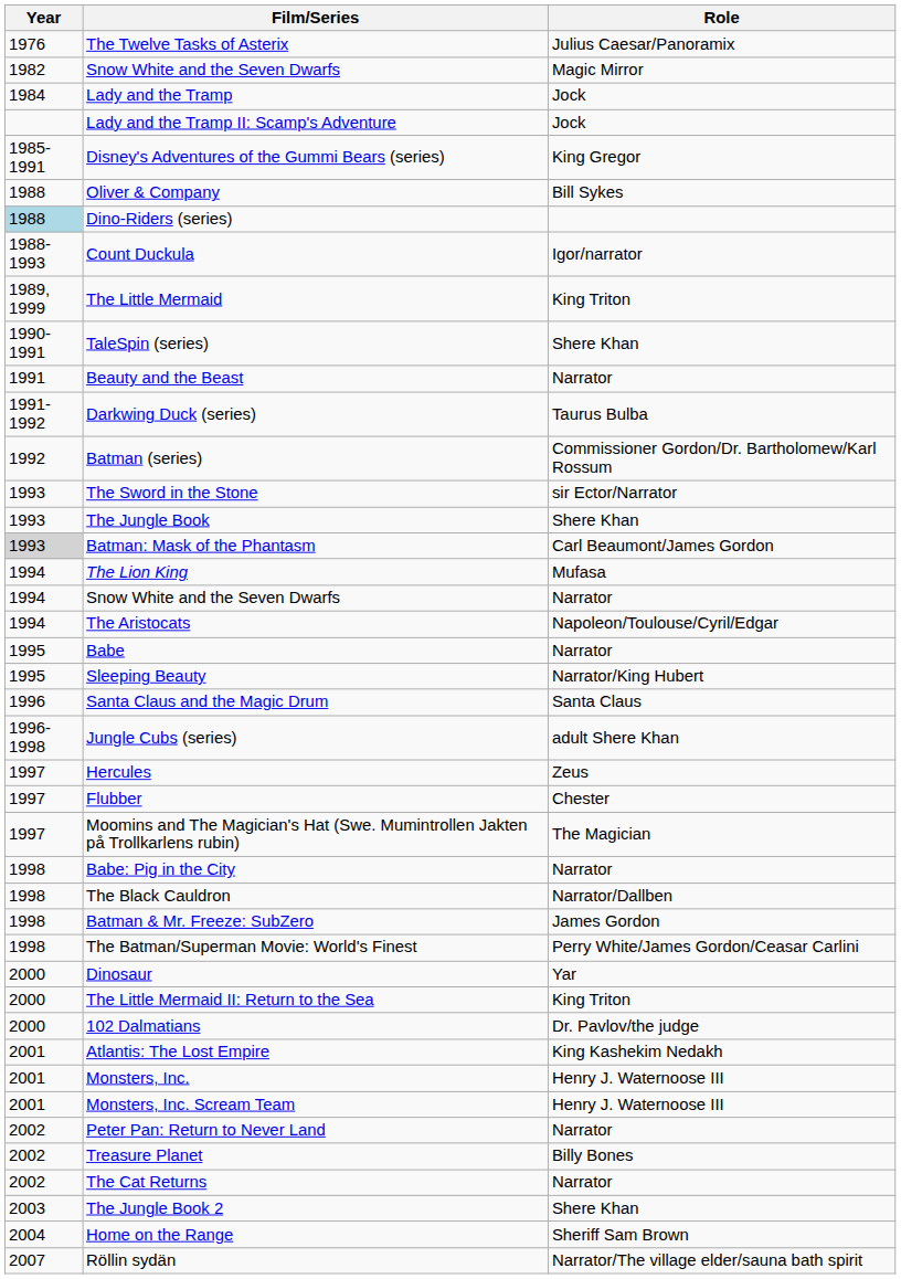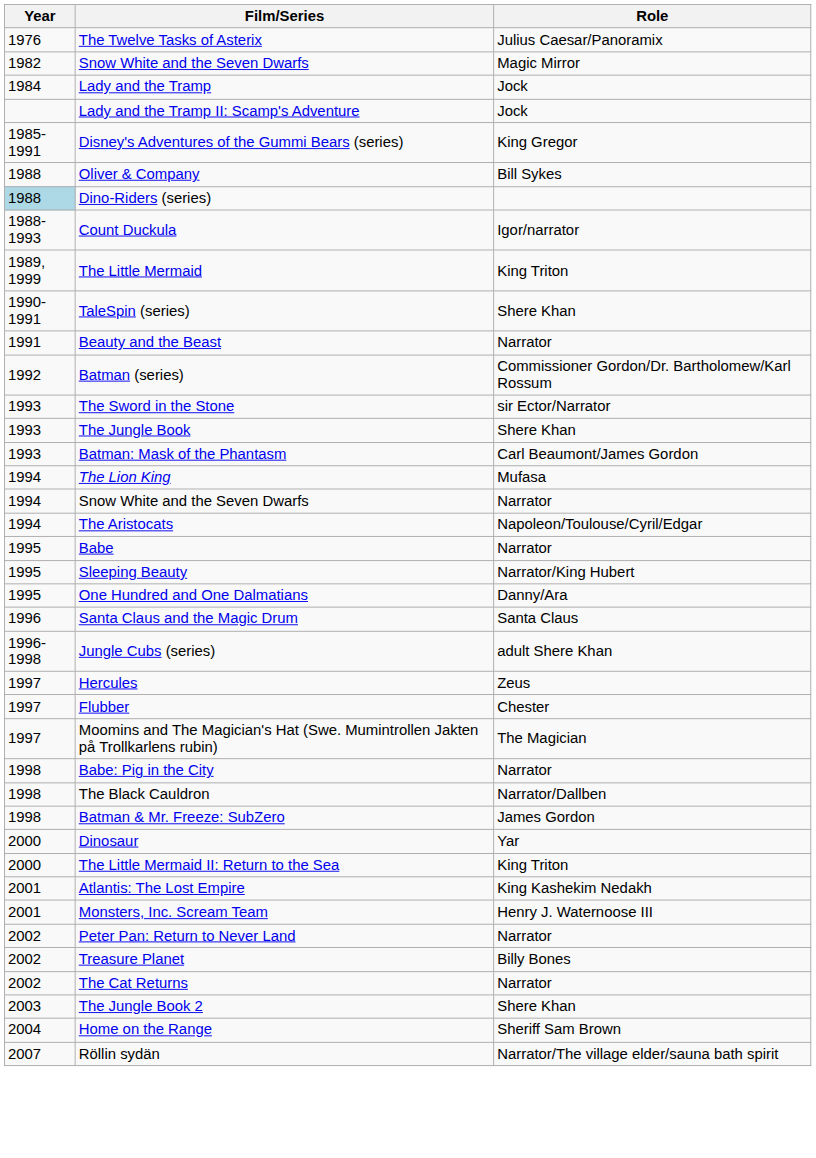 <table class="wikitable">
 <tr>
 <th>Year</th>
 <th>Film/Series</th>
 <th>Role</th>
 </tr>
 <tr>
 <td>1976</td>
 <td><a href='#'>The Twelve Tasks of Asterix</a></td>
 <td>Julius Caesar/Panoramix</td>
 </tr>
 <tr>
 <td>1982</td>
 <td><a href='#'>Snow White and the Seven Dwarfs</a></td>
 <td>Magic Mirror</td>
 </tr>
 <tr>
 <td>1984</td>
 <td><a href='#'>Lady and the Tramp</a></td>
 <td>Jock</td>
 </tr>
 <tr>
 <td></td>
 <td><a href='#'>Lady and the Tramp II: Scamp's Adventure</a></td>
 <td>Jock</td>
 </tr>
 <tr>
 <td>1985-1991</td>
 <td><a href='#'>Disney's Adventures of the Gummi Bears</a> (series)</td>
 <td>King Gregor</td>
 </tr>
 <tr>
 <td>1988</td>
 <td><a href='#'>Oliver & Company</a></td>
 <td>Bill Sykes</td>
 </tr>
 <tr>
 <td style="background: lightblue;">1988</td>
 <td><a href='#'>Dino-Riders</a> (series)</td>
 <td></td>
 </tr>
 <tr>
 <td>1988-1993</td>
 <td><a href='#'>Count Duckula</a></td>
 <td>Igor/narrator</td>
 </tr>
 <tr>
 <td>1989, 1999</td>
 <td><a href='#'>The Little Mermaid</a></td>
 <td>King Triton</td>
 </tr>
 <tr>
 <td>1990-1991</td>
 <td><a href='#'>TaleSpin</a> (series)</td>
 <td>Shere Khan</td>
 </tr>
 <tr>
 <td>1991</td>
 <td><a href='#'>Beauty and the Beast</a></td>
 <td>Narrator</td>
 </tr>
 <tr>
-<td>1991-1992</td>
-<td><a href='#'>Darkwing Duck</a> (series)</td>
-<td>Taurus Bulba</td>
-</tr>
-<tr>
 <td>1992</td>
 <td><a href='#'>Batman</a> (series)</td>
 <td>Commissioner Gordon/Dr. Bartholomew/Karl Rossum</td>
 </tr>
 <tr>
 <td>1993</td>
 <td><a href='#'>The Sword in the Stone</a></td>
 <td>sir Ector/Narrator</td>
 </tr>
 <tr>
 <td>1993</td>
 <td><a href='#'>The Jungle Book</a></td>
 <td>Shere Khan</td>
 </tr>
 <tr>
-<td style="background: lightgrey;">1993</td>
+<td>1993</td>
 <td><a href='#'>Batman: Mask of the Phantasm</a></td>
 <td>Carl Beaumont/James Gordon</td>
 </tr>
 <tr>
 <td>1994</td>
 <td><em><a href='#'>The Lion King</a></em></td>
 <td>Mufasa</td>
 </tr>
 <tr>
 <td>1994</td>
 <td>Snow White and the Seven Dwarfs</td>
 <td>Narrator</td>
 </tr>
 <tr>
 <td>1994</td>
 <td><a href='#'>The Aristocats</a></td>
 <td>Napoleon/Toulouse/Cyril/Edgar</td>
 </tr>
 <tr>
 <td>1995</td>
 <td><a href='#'>Babe</a></td>
 <td>Narrator</td>
 </tr>
 <tr>
 <td>1995</td>
 <td><a href='#'>Sleeping Beauty</a></td>
 <td>Narrator/King Hubert</td>
+</tr>
+<tr>
+<td>1995</td>
+<td><a href='#'>One Hundred and One Dalmatians</a></td>
+<td>Danny/Ara</td>
 </tr>
 <tr>
 <td>1996</td>
 <td><a href='#'>Santa Claus and the Magic Drum</a></td>
 <td>Santa Claus</td>
 </tr>
 <tr>
 <td>1996-1998</td>
 <td><a href='#'>Jungle Cubs</a> (series)</td>
 <td>adult Shere Khan</td>
 </tr>
 <tr>
 <td>1997</td>
 <td><a href='#'>Hercules</a></td>
 <td>Zeus</td>
 </tr>
 <tr>
 <td>1997</td>
 <td><a href='#'>Flubber</a></td>
 <td>Chester</td>
 </tr>
 <tr>
 <td>1997</td>
 <td>Moomins and The Magician's Hat (Swe. Mumintrollen Jakten på Trollkarlens rubin)</td>
 <td>The Magician</td>
 </tr>
 <tr>
 <td>1998</td>
 <td><a href='#'>Babe: Pig in the City</a></td>
 <td>Narrator</td>
 </tr>
 <tr>
 <td>1998</td>
 <td>The Black Cauldron</td>
 <td>Narrator/Dallben</td>
 </tr>
 <tr>
 <td>1998</td>
 <td><a href='#'>Batman & Mr. Freeze: SubZero</a></td>
 <td>James Gordon</td>
 </tr>
 <tr>
-<td>1998</td>
-<td>The Batman/Superman Movie: World's Finest</td>
-<td>Perry White/James Gordon/Ceasar Carlini</td>
-</tr>
-<tr>
 <td>2000</td>
 <td><a href='#'>Dinosaur</a></td>
 <td>Yar</td>
 </tr>
 <tr>
 <td>2000</td>
 <td><a href='#'>The Little Mermaid II: Return to the Sea</a></td>
 <td>King Triton</td>
 </tr>
 <tr>
-<td>2000</td>
-<td><a href='#'>102 Dalmatians</a></td>
-<td>Dr. Pavlov/the judge</td>
-</tr>
-<tr>
 <td>2001</td>
 <td><a href='#'>Atlantis: The Lost Empire</a></td>
 <td>King Kashekim Nedakh</td>
-</tr>
-<tr>
-<td>2001</td>
-<td><a href='#'>Monsters, Inc.</a></td>
-<td>Henry J. Waternoose III</td>
 </tr>
 <tr>
 <td>2001</td>
 <td><a href='#'>Monsters, Inc. Scream Team</a></td>
 <td>Henry J. Waternoose III</td>
 </tr>
 <tr>
 <td>2002</td>
 <td><a href='#'>Peter Pan: Return to Never Land</a></td>
 <td>Narrator</td>
 </tr>
 <tr>
 <td>2002</td>
 <td><a href='#'>Treasure Planet</a></td>
 <td>Billy Bones</td>
 </tr>
 <tr>
 <td>2002</td>
 <td><a href='#'>The Cat Returns</a></td>
 <td>Narrator</td>
 </tr>
 <tr>
 <td>2003</td>
 <td><a href='#'>The Jungle Book 2</a></td>
 <td>Shere Khan</td>
 </tr>
 <tr>
 <td>2004</td>
 <td><a href='#'>Home on the Range</a></td>
 <td>Sheriff Sam Brown</td>
 </tr>
 <tr>
 <td>2007</td>
 <td>Röllin sydän</td>
 <td>Narrator/The village elder/sauna bath spirit</td>
 </tr>
 </table>
